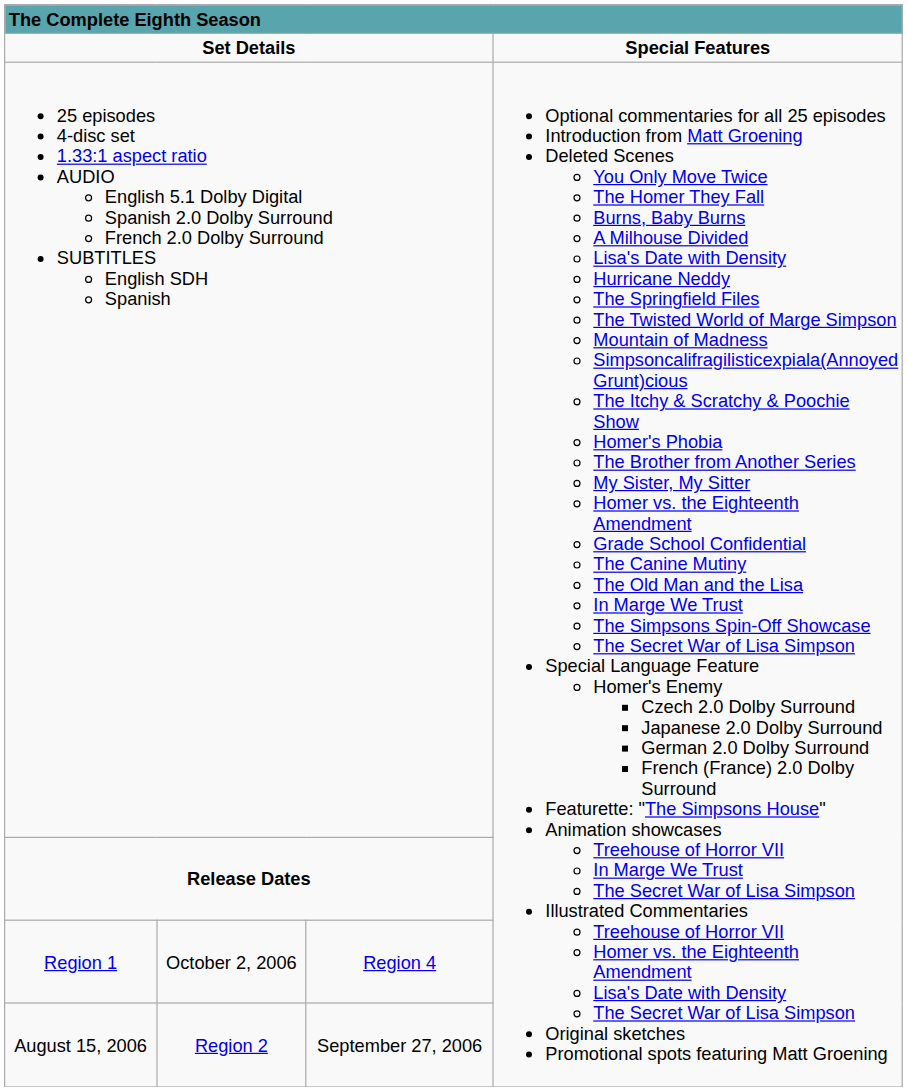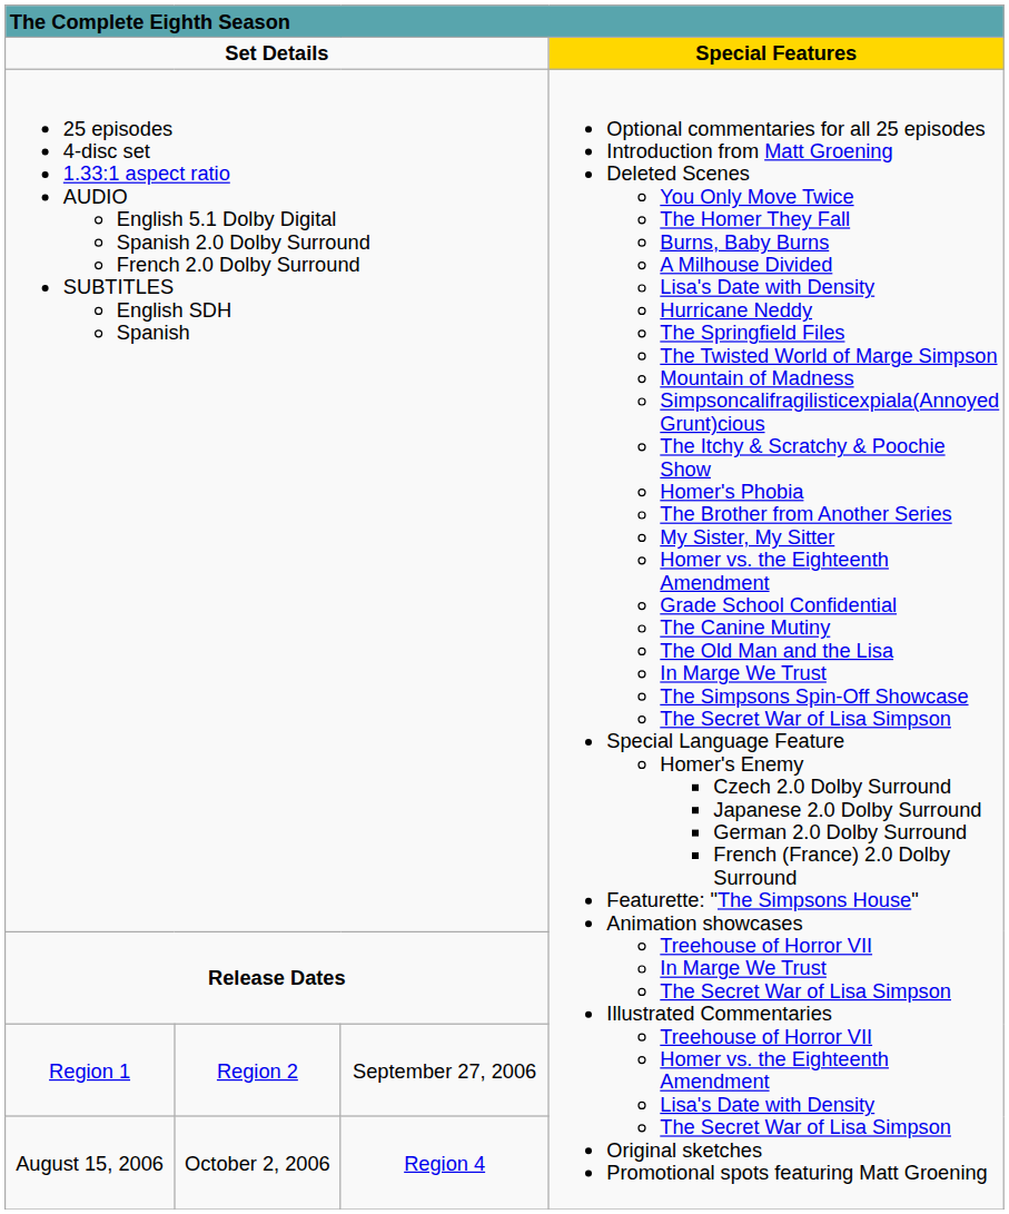 <table class="wikitable" style="font-size: 95%;">
 <tr>
 <td colspan="5" style="background-color: #58a5ad; color:#000000;"><strong>The Complete Eighth Season</strong></td>
 </tr>
 <tr valign="top">
 <td align="center" width="400" colspan="3"><strong>Set Details</strong></td>
-<td width="300" align="center"><strong>Special Features</strong></td>
+<td width="300" align="center" style="background: gold;"><strong>Special Features</strong></td>
 </tr>
 <tr valign="top">
 <td colspan="3" align="left" width="400"><br><ul><li>25 episodes</li><li>4-disc set</li><li><a href='#'>1.33:1 aspect ratio</a></li><li>AUDIO<ul><li>English 5.1 Dolby Digital</li><li>Spanish 2.0 Dolby Surround</li><li>French 2.0 Dolby Surround</li></ul></li><li>SUBTITLES<ul><li>English SDH</li><li>Spanish</li></ul></li></ul></td>
 <td rowspan="4" align="left" width="300"><br><ul><li>Optional commentaries for all 25 episodes</li><li>Introduction from <a href='#'>Matt Groening</a></li><li>Deleted Scenes<ul><li><a href='#'>You Only Move Twice</a></li><li><a href='#'>The Homer They Fall</a></li><li><a href='#'>Burns, Baby Burns</a></li><li><a href='#'>A Milhouse Divided</a></li><li><a href='#'>Lisa's Date with Density</a></li><li><a href='#'>Hurricane Neddy</a></li><li><a href='#'>The Springfield Files</a></li><li><a href='#'>The Twisted World of Marge Simpson</a></li><li><a href='#'>Mountain of Madness</a></li><li><a href='#'>Simpsoncalifragilisticexpiala(Annoyed Grunt)cious</a></li><li><a href='#'>The Itchy & Scratchy & Poochie Show</a></li><li><a href='#'>Homer's Phobia</a></li><li><a href='#'>The Brother from Another Series</a></li><li><a href='#'>My Sister, My Sitter</a></li><li><a href='#'>Homer vs. the Eighteenth Amendment</a></li><li><a href='#'>Grade School Confidential</a></li><li><a href='#'>The Canine Mutiny</a></li><li><a href='#'>The Old Man and the Lisa</a></li><li><a href='#'>In Marge We Trust</a></li><li><a href='#'>The Simpsons Spin-Off Showcase</a></li><li><a href='#'>The Secret War of Lisa Simpson</a></li></ul></li><li>Special Language Feature<ul><li>Homer's Enemy<ul><li>Czech 2.0 Dolby Surround</li><li>Japanese 2.0 Dolby Surround</li><li>German 2.0 Dolby Surround</li><li>French (France) 2.0 Dolby Surround</li></ul></li></ul></li><li>Featurette: "<a href='#'>The Simpsons House</a>"</li><li>Animation showcases<ul><li><a href='#'>Treehouse of Horror VII</a></li><li><a href='#'>In Marge We Trust</a></li><li><a href='#'>The Secret War of Lisa Simpson</a></li></ul></li><li>Illustrated Commentaries<ul><li><a href='#'>Treehouse of Horror VII</a></li><li><a href='#'>Homer vs. the Eighteenth Amendment</a></li><li><a href='#'>Lisa's Date with Density</a></li><li><a href='#'>The Secret War of Lisa Simpson</a></li></ul></li><li>Original sketches</li><li>Promotional spots featuring Matt Groening</li></ul></td>
 </tr>
 <tr>
 <td colspan="3" align="center"><strong>Release Dates</strong></td>
 </tr>
 <tr>
 <td align="center"><a href='#'>Region 1</a></td>
+<td align="center"><a href='#'>Region 2</a></td>
+<td align="center">September 27, 2006</td>
+</tr>
+<tr>
+<td align="center">August 15, 2006</td>
 <td align="center">October 2, 2006</td>
 <td align="center"><a href='#'>Region 4</a></td>
 </tr>
-<tr>
-<td align="center">August 15, 2006</td>
-<td align="center"><a href='#'>Region 2</a></td>
-<td align="center">September 27, 2006</td>
-</tr>
 </table>
